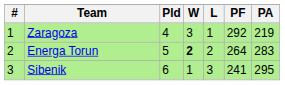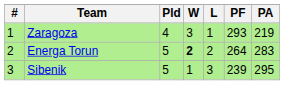 <table class=wikitable>
 <tr align=center>
 </tr>
 <tr>
 <th width=20>#</th>
 <th width=175>Team</th>
 <th width=20>Pld</th>
 <th width=20>W</th>
 <th width=20>L</th>
 <th width=30>PF</th>
 <th width=30>PA</th>
 </tr>
 <tr bgcolor=B0EE90>
 <td>1</td>
 <td align="left"> <a href='#'>Zaragoza</a></td>
 <td>4</td>
 <td>3</td>
 <td>1</td>
-<td>292</td>
+<td>293</td>
 <td>219</td>
 </tr>
 <tr bgcolor=B0EE90>
 <td>2</td>
 <td align="left"> <a href='#'>Energa Torun</a></td>
 <td>5</td>
 <td><strong>2</strong></td>
 <td>2</td>
 <td>264</td>
 <td>283</td>
 </tr>
 <tr bgcolor=B0EE90>
 <td>3</td>
 <td align="left"> <a href='#'>Sibenik</a></td>
-<td>6</td>
+<td>5</td>
 <td>1</td>
 <td>3</td>
-<td>241</td>
+<td>239</td>
 <td>295</td>
 </tr>
 </table>
